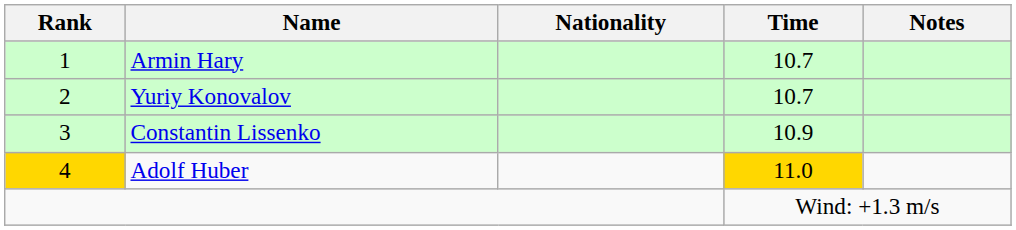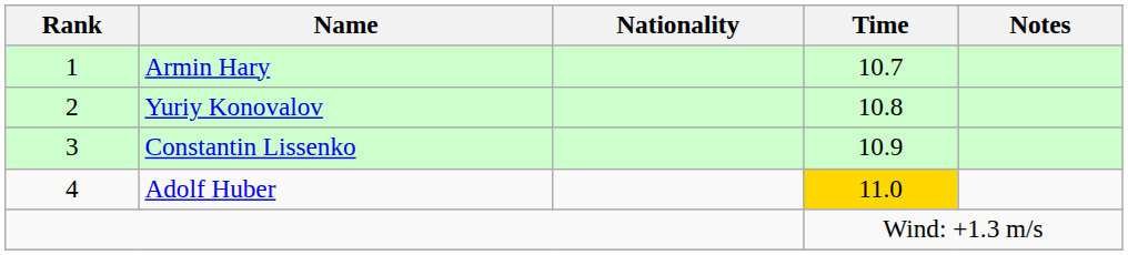 <table class="wikitable sortable" style="text-align:center;width: 55%">
 <tr>
 <th>Rank</th>
 <th>Name</th>
 <th>Nationality</th>
 <th>Time</th>
 <th>Notes</th>
 </tr>
 <tr bgcolor=ccffcc>
 <td>1</td>
 <td align=left><a href='#'>Armin Hary</a></td>
 <td align=left></td>
 <td>10.7</td>
 <td></td>
 </tr>
 <tr bgcolor=ccffcc>
 <td>2</td>
 <td align=left><a href='#'>Yuriy Konovalov</a></td>
 <td align=left></td>
-<td>10.7</td>
+<td>10.8</td>
 <td></td>
 </tr>
 <tr bgcolor=ccffcc>
 <td>3</td>
 <td align=left><a href='#'>Constantin Lissenko</a></td>
 <td align=left></td>
 <td>10.9</td>
 <td></td>
 </tr>
 <tr>
-<td style="background: gold;">4</td>
+<td>4</td>
 <td align=left><a href='#'>Adolf Huber</a></td>
 <td align=left></td>
 <td style="background: gold;">11.0</td>
 <td></td>
 </tr>
 <tr>
 <td colspan="3"></td>
 <td colspan="2">Wind: +1.3 m/s</td>
 </tr>
 </table>
